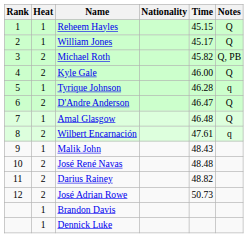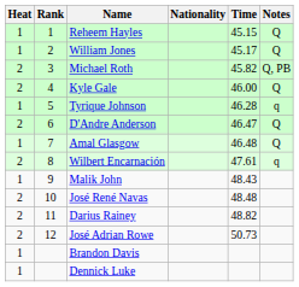 <table class="wikitable sortable" style="text-align:center">
 <tr>
+<th>Heat</th>
 <th>Rank</th>
-<th>Heat</th>
 <th>Name</th>
 <th>Nationality</th>
 <th>Time</th>
 <th>Notes</th>
 </tr>
 <tr bgcolor=ccffcc>
 <td>1</td>
 <td>1</td>
 <td align=left><a href='#'>Reheem Hayles</a></td>
 <td align=left></td>
 <td>45.15</td>
 <td>Q</td>
 </tr>
 <tr bgcolor=ccffcc>
+<td>1</td>
 <td>2</td>
-<td>1</td>
 <td align=left><a href='#'>William Jones</a></td>
 <td align=left></td>
 <td>45.17</td>
 <td>Q</td>
 </tr>
 <tr bgcolor=ccffcc>
+<td>2</td>
 <td>3</td>
-<td>2</td>
 <td align=left><a href='#'>Michael Roth</a></td>
 <td align=left></td>
 <td>45.82</td>
 <td>Q, PB</td>
 </tr>
 <tr bgcolor=ccffcc>
+<td>2</td>
 <td>4</td>
-<td>2</td>
 <td align=left><a href='#'>Kyle Gale</a></td>
 <td align=left></td>
 <td>46.00</td>
 <td>Q</td>
 </tr>
 <tr bgcolor=ccffcc>
+<td>1</td>
 <td>5</td>
-<td>1</td>
 <td align=left><a href='#'>Tyrique Johnson</a></td>
 <td align=left></td>
 <td>46.28</td>
 <td>q</td>
 </tr>
 <tr bgcolor=ccffcc>
+<td>2</td>
 <td>6</td>
-<td>2</td>
 <td align=left><a href='#'>D'Andre Anderson</a></td>
 <td align=left></td>
 <td>46.47</td>
 <td>Q</td>
 </tr>
 <tr bgcolor=ddffdd>
+<td>1</td>
 <td>7</td>
-<td>1</td>
 <td align=left><a href='#'>Amal Glasgow</a></td>
 <td align=left></td>
 <td>46.48</td>
 <td>Q</td>
 </tr>
 <tr bgcolor=ddffdd>
+<td>2</td>
 <td>8</td>
-<td>2</td>
 <td align=left><a href='#'>Wilbert Encarnación</a></td>
 <td align=left></td>
 <td>47.61</td>
 <td>q</td>
 </tr>
 <tr>
+<td>1</td>
 <td>9</td>
-<td>1</td>
 <td align=left><a href='#'>Malik John</a></td>
 <td align=left></td>
 <td>48.43</td>
 <td></td>
 </tr>
 <tr>
+<td>2</td>
 <td>10</td>
-<td>2</td>
 <td align=left><a href='#'>José René Navas</a></td>
 <td align=left></td>
 <td>48.48</td>
 <td></td>
 </tr>
 <tr>
+<td>2</td>
 <td>11</td>
-<td>2</td>
 <td align=left><a href='#'>Darius Rainey</a></td>
 <td align=left></td>
 <td>48.82</td>
 <td></td>
 </tr>
 <tr>
+<td>2</td>
 <td>12</td>
-<td>2</td>
 <td align=left><a href='#'>José Adrian Rowe</a></td>
 <td align=left></td>
 <td>50.73</td>
 <td></td>
 </tr>
 <tr>
+<td>1</td>
 <td></td>
-<td>1</td>
 <td align=left><a href='#'>Brandon Davis</a></td>
 <td align=left></td>
 <td></td>
 <td></td>
 </tr>
 <tr>
+<td>1</td>
 <td></td>
-<td>1</td>
 <td align=left><a href='#'>Dennick Luke</a></td>
 <td align=left></td>
 <td></td>
 <td></td>
 </tr>
 </table>
